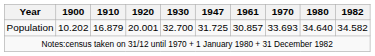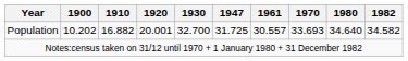 <table class="wikitable">
 <tr>
 <th>Year</th>
 <th>1900</th>
 <th>1910</th>
 <th>1920</th>
 <th>1930</th>
 <th>1947</th>
 <th>1961</th>
 <th>1970</th>
 <th>1980</th>
 <th>1982</th>
 </tr>
 <tr>
 <td>Population</td>
 <td align="center">10.202</td>
-<td align="center">16.879</td>
+<td align="center">16.882</td>
 <td align="center">20.001</td>
 <td align="center">32.700</td>
 <td align="center">31.725</td>
-<td align="center">30.857</td>
+<td align="center">30.557</td>
 <td align="center">33.693</td>
 <td align="center">34.640</td>
 <td align="center">34.582</td>
 </tr>
 <tr>
 <td colspan="11" align="center"><small>Notes:census taken on 31/12 until 1970 + 1 January 1980 + 31 December 1982</small></td>
 </tr>
 </table>
